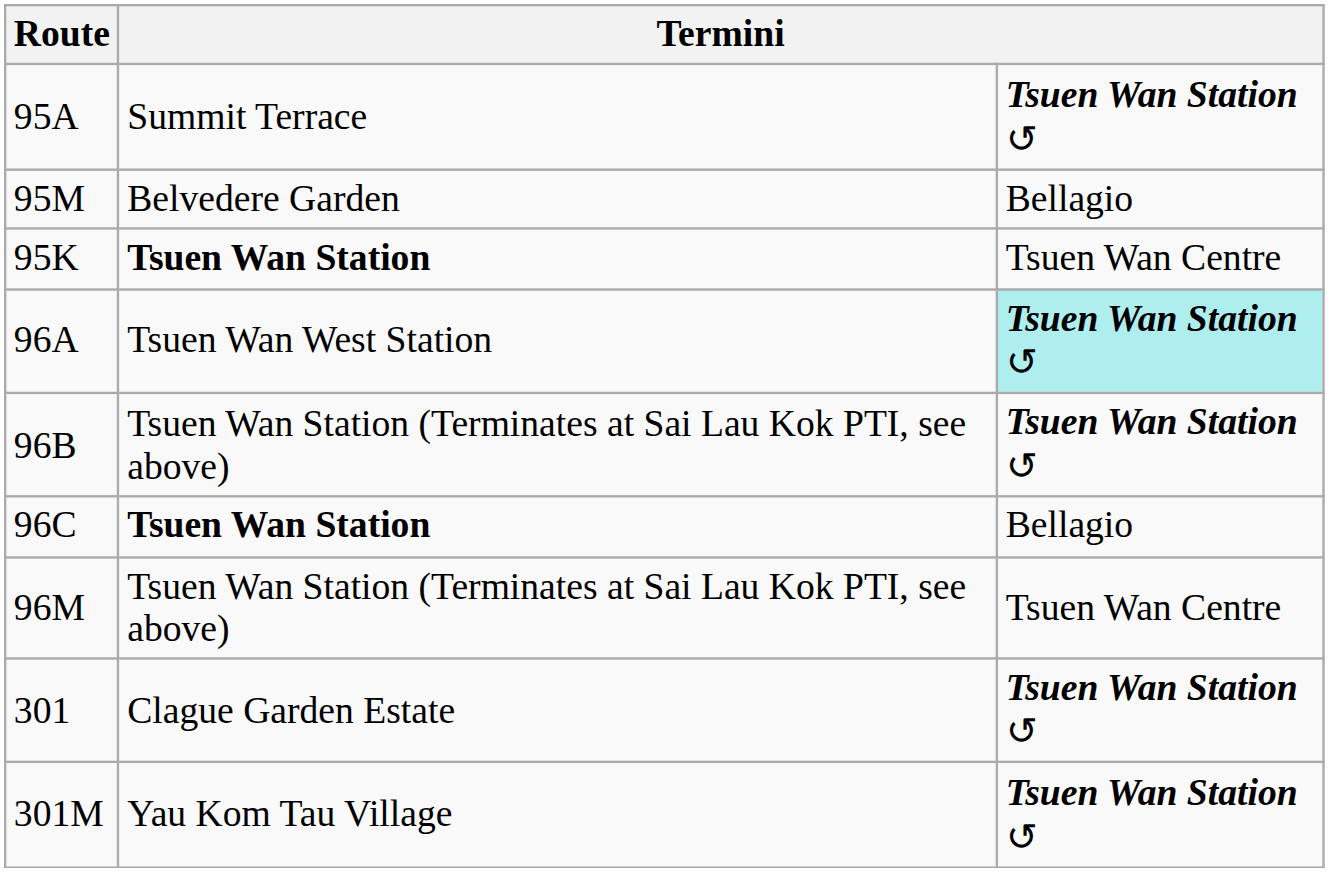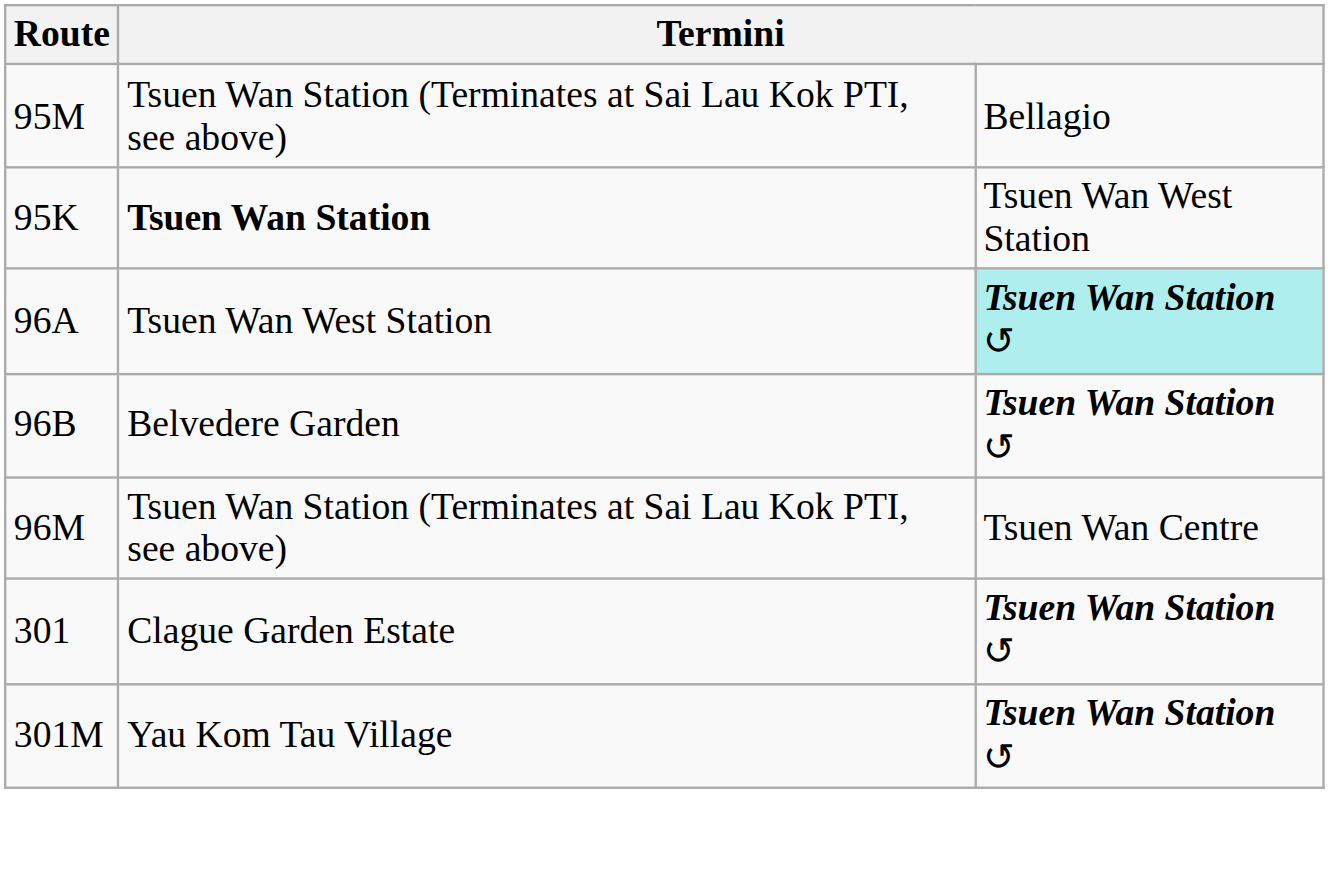 <table class="wikitable" border="2" style="width:90%;">
 <tr>
 <th>Route</th>
 <th colspan="2">Termini</th>
 </tr>
 <tr>
-<td>95A</td>
-<td>Summit Terrace</td>
-<td><strong><em>Tsuen Wan Station</em></strong> ↺</td>
-</tr>
-<tr>
 <td>95M</td>
-<td>Belvedere Garden</td>
+<td>Tsuen Wan Station (Terminates at Sai Lau Kok PTI, see above)</td>
 <td>Bellagio</td>
 </tr>
 <tr>
 <td>95K</td>
 <td><strong>Tsuen Wan Station</strong></td>
-<td>Tsuen Wan Centre</td>
+<td>Tsuen Wan West Station</td>
 </tr>
 <tr>
 <td>96A</td>
 <td>Tsuen Wan West Station</td>
 <td style="background: paleturquoise;"><strong><em>Tsuen Wan Station</em></strong> ↺</td>
 </tr>
 <tr>
 <td>96B</td>
-<td>Tsuen Wan Station (Terminates at Sai Lau Kok PTI, see above)</td>
+<td>Belvedere Garden</td>
 <td><strong><em>Tsuen Wan Station</em></strong> ↺</td>
-</tr>
-<tr>
-<td>96C</td>
-<td><strong>Tsuen Wan Station</strong></td>
-<td>Bellagio</td>
 </tr>
 <tr>
 <td>96M</td>
 <td>Tsuen Wan Station (Terminates at Sai Lau Kok PTI, see above)</td>
 <td>Tsuen Wan Centre</td>
 </tr>
 <tr>
 <td>301</td>
 <td>Clague Garden Estate</td>
 <td><strong><em>Tsuen Wan Station</em></strong> ↺</td>
 </tr>
 <tr>
 <td>301M</td>
 <td>Yau Kom Tau Village</td>
 <td><strong><em>Tsuen Wan Station</em></strong> ↺</td>
 </tr>
 </table>
